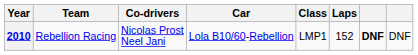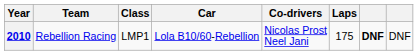 <table class="wikitable" style="text-align:center; font-size:90%">
 <tr>
 <th>Year</th>
 <th>Team</th>
+<th>Class</th>
+<th>Car</th>
 <th>Co-drivers</th>
-<th>Car</th>
-<th>Class</th>
 <th>Laps</th>
 <th></th>
 <th></th>
 </tr>
 <tr>
 <th><a href='#'>2010</a></th>
 <td align=left> <a href='#'>Rebellion Racing</a></td>
+<td>LMP1</td>
+<td align=left><a href='#'>Lola B10/60</a>-<a href='#'>Rebellion</a></td>
 <td align=left> <a href='#'>Nicolas Prost</a><br> <a href='#'>Neel Jani</a></td>
-<td align=left><a href='#'>Lola B10/60</a>-<a href='#'>Rebellion</a></td>
-<td>LMP1</td>
-<td>152</td>
+<td>175</td>
 <td><strong>DNF</strong></td>
 <td>DNF</td>
 </tr>
 </table>
